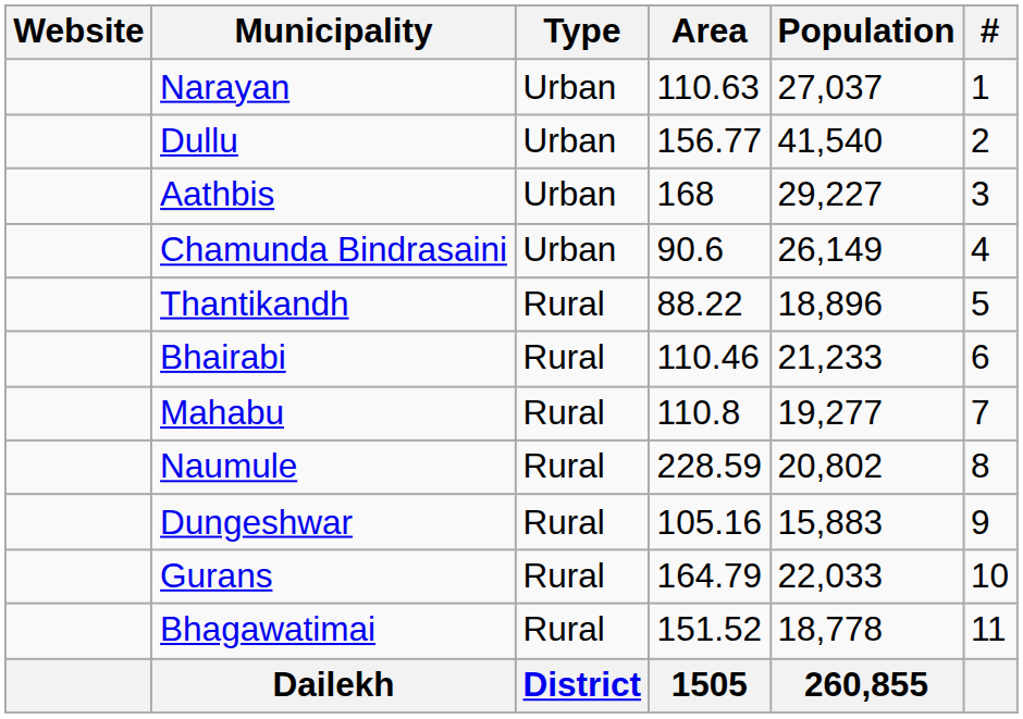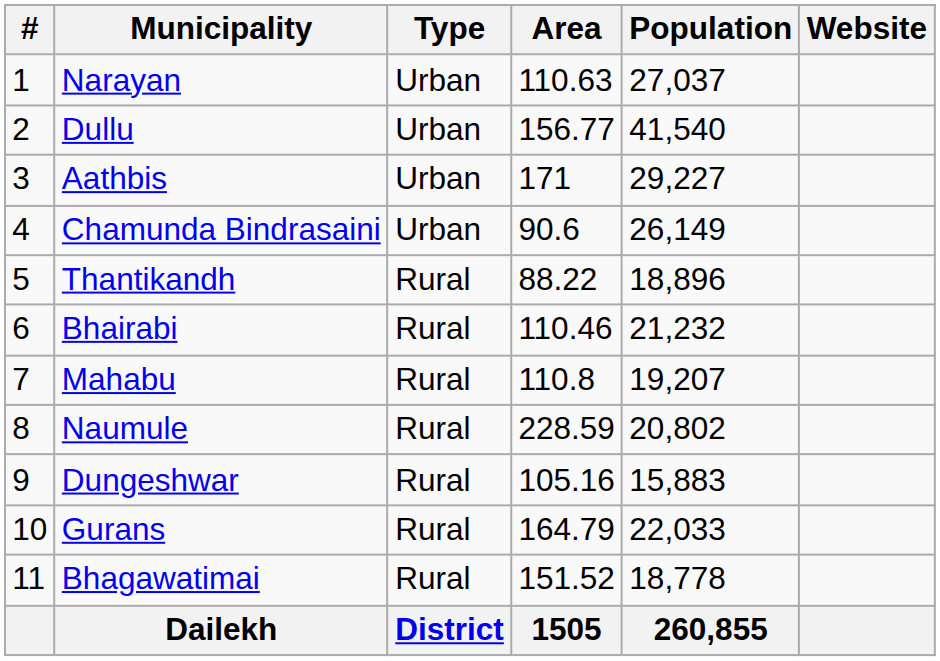 <table class="wikitable sortable" width="auto" style="text-align: left">
 <tr>
-<th>Website</th>
+<th>#</th>
 <th>Municipality</th>
 <th>Type</th>
 <th>Area</th>
 <th>Population</th>
-<th>#</th>
+<th>Website</th>
 </tr>
 <tr>
-<td></td>
+<td>1</td>
 <td><a href='#'>Narayan</a></td>
 <td>Urban</td>
 <td>110.63</td>
 <td>27,037</td>
-<td>1</td>
+<td></td>
 </tr>
 <tr>
-<td></td>
+<td>2</td>
 <td><a href='#'>Dullu</a></td>
 <td>Urban</td>
 <td>156.77</td>
 <td>41,540</td>
-<td>2</td>
+<td></td>
 </tr>
 <tr>
-<td></td>
+<td>3</td>
 <td><a href='#'>Aathbis</a></td>
 <td>Urban</td>
-<td>168</td>
+<td>171</td>
 <td>29,227</td>
-<td>3</td>
+<td></td>
 </tr>
 <tr>
-<td></td>
+<td>4</td>
 <td><a href='#'>Chamunda Bindrasaini</a></td>
 <td>Urban</td>
 <td>90.6</td>
 <td>26,149</td>
-<td>4</td>
+<td></td>
 </tr>
 <tr>
-<td></td>
+<td>5</td>
 <td><a href='#'>Thantikandh</a></td>
 <td>Rural</td>
 <td>88.22</td>
 <td>18,896</td>
-<td>5</td>
+<td></td>
 </tr>
 <tr>
-<td></td>
+<td>6</td>
 <td><a href='#'>Bhairabi</a></td>
 <td>Rural</td>
 <td>110.46</td>
-<td>21,233</td>
-<td>6</td>
+<td>21,232</td>
+<td></td>
 </tr>
 <tr>
-<td></td>
+<td>7</td>
 <td><a href='#'>Mahabu</a></td>
 <td>Rural</td>
 <td>110.8</td>
-<td>19,277</td>
-<td>7</td>
+<td>19,207</td>
+<td></td>
 </tr>
 <tr>
-<td></td>
+<td>8</td>
 <td><a href='#'>Naumule</a></td>
 <td>Rural</td>
 <td>228.59</td>
 <td>20,802</td>
-<td>8</td>
+<td></td>
 </tr>
 <tr>
-<td></td>
+<td>9</td>
 <td><a href='#'>Dungeshwar</a></td>
 <td>Rural</td>
 <td>105.16</td>
 <td>15,883</td>
-<td>9</td>
+<td></td>
 </tr>
 <tr>
-<td></td>
+<td>10</td>
 <td><a href='#'>Gurans</a></td>
 <td>Rural</td>
 <td>164.79</td>
 <td>22,033</td>
-<td>10</td>
+<td></td>
 </tr>
 <tr>
-<td></td>
+<td>11</td>
 <td><a href='#'>Bhagawatimai</a></td>
 <td>Rural</td>
 <td>151.52</td>
 <td>18,778</td>
-<td>11</td>
+<td></td>
 </tr>
 <tr>
 <th></th>
 <th>Dailekh</th>
 <th><a href='#'>District</a></th>
 <th>1505</th>
 <th>260,855</th>
 <th></th>
 </tr>
 </table>
